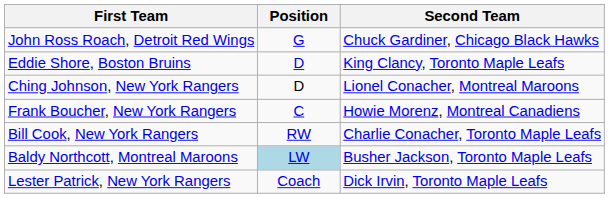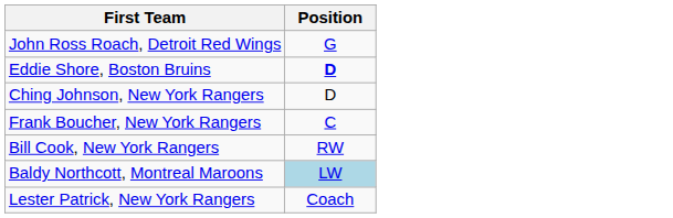 <table class="wikitable">
 <tr>
 <th>First Team</th>
 <th>  Position  </th>
-<th>Second Team</th>
 </tr>
 <tr>
 <td><a href='#'>John Ross Roach</a>, <a href='#'>Detroit Red Wings</a></td>
 <td align=center><a href='#'>G</a></td>
-<td><a href='#'>Chuck Gardiner</a>, <a href='#'>Chicago Black Hawks</a></td>
 </tr>
 <tr>
 <td><a href='#'>Eddie Shore</a>, <a href='#'>Boston Bruins</a></td>
-<td align=center><a href='#'>D</a></td>
-<td><a href='#'>King Clancy</a>, <a href='#'>Toronto Maple Leafs</a></td>
+<td align=center><strong><a href='#'>D</a></strong></td>
 </tr>
 <tr>
 <td><a href='#'>Ching Johnson</a>, <a href='#'>New York Rangers</a></td>
 <td align=center>D</td>
-<td><a href='#'>Lionel Conacher</a>, <a href='#'>Montreal Maroons</a></td>
 </tr>
 <tr>
 <td><a href='#'>Frank Boucher</a>, <a href='#'>New York Rangers</a></td>
 <td align=center><a href='#'>C</a></td>
-<td><a href='#'>Howie Morenz</a>, <a href='#'>Montreal Canadiens</a></td>
 </tr>
 <tr>
 <td><a href='#'>Bill Cook</a>, <a href='#'>New York Rangers</a></td>
 <td align=center><a href='#'>RW</a></td>
-<td><a href='#'>Charlie Conacher</a>, <a href='#'>Toronto Maple Leafs</a></td>
 </tr>
 <tr>
 <td><a href='#'>Baldy Northcott</a>, <a href='#'>Montreal Maroons</a></td>
 <td align=center style="background: lightblue;"><a href='#'>LW</a></td>
-<td><a href='#'>Busher Jackson</a>, <a href='#'>Toronto Maple Leafs</a></td>
 </tr>
 <tr>
 <td><a href='#'>Lester Patrick</a>, <a href='#'>New York Rangers</a></td>
 <td align=center><a href='#'>Coach</a></td>
-<td><a href='#'>Dick Irvin</a>, <a href='#'>Toronto Maple Leafs</a></td>
 </tr>
 </table>
